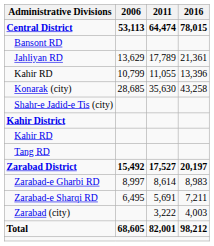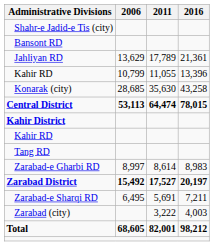 <table class="wikitable">
 <tr>
 <th>Administrative Divisions</th>
 <th>2006</th>
 <th>2011</th>
 <th>2016</th>
 </tr>
 <tr>
-<td><strong><a href='#'>Central District</a></strong></td>
-<td style="text-align: right;"><strong>53,113</strong></td>
-<td style="text-align: right;"><strong>64,474</strong></td>
-<td style="text-align: right;"><strong>78,015</strong></td>
+<td style="padding-left: 1em;"><a href='#'>Shahr-e Jadid-e Tis</a> (city)</td>
+<td style="text-align: right;"></td>
+<td style="text-align: right;"></td>
+<td style="text-align: right;"></td>
 </tr>
 <tr>
 <td style="padding-left: 1em;"><a href='#'>Bansont RD</a></td>
 <td style="text-align: right;"></td>
 <td style="text-align: right;"></td>
 <td style="text-align: right;"></td>
 </tr>
 <tr>
 <td style="padding-left: 1em;"><a href='#'>Jahliyan RD</a></td>
 <td style="text-align: right;">13,629</td>
 <td style="text-align: right;">17,789</td>
 <td style="text-align: right;">21,361</td>
 </tr>
 <tr>
 <td style="padding-left: 1em;">Kahir RD</td>
 <td style="text-align: right;">10,799</td>
 <td style="text-align: right;">11,055</td>
 <td style="text-align: right;">13,396</td>
 </tr>
 <tr>
 <td style="padding-left: 1em;"><a href='#'>Konarak</a> (city)</td>
 <td style="text-align: right;">28,685</td>
 <td style="text-align: right;">35,630</td>
 <td style="text-align: right;">43,258</td>
 </tr>
 <tr>
-<td style="padding-left: 1em;"><a href='#'>Shahr-e Jadid-e Tis</a> (city)</td>
-<td style="text-align: right;"></td>
-<td style="text-align: right;"></td>
-<td style="text-align: right;"></td>
+<td><strong><a href='#'>Central District</a></strong></td>
+<td style="text-align: right;"><strong>53,113</strong></td>
+<td style="text-align: right;"><strong>64,474</strong></td>
+<td style="text-align: right;"><strong>78,015</strong></td>
 </tr>
 <tr>
 <td><strong><a href='#'>Kahir District</a></strong></td>
 <td style="text-align: right;"></td>
 <td style="text-align: right;"></td>
 <td style="text-align: right;"></td>
 </tr>
 <tr>
 <td style="padding-left: 1em;"><a href='#'>Kahir RD</a></td>
 <td style="text-align: right;"></td>
 <td style="text-align: right;"></td>
 <td style="text-align: right;"></td>
 </tr>
 <tr>
 <td style="padding-left: 1em;"><a href='#'>Tang RD</a></td>
 <td style="text-align: right;"></td>
 <td style="text-align: right;"></td>
 <td style="text-align: right;"></td>
 </tr>
 <tr>
+<td style="padding-left: 1em;"><a href='#'>Zarabad-e Gharbi RD</a></td>
+<td style="text-align: right;">8,997</td>
+<td style="text-align: right;">8,614</td>
+<td style="text-align: right;">8,983</td>
+</tr>
+<tr>
 <td><strong><a href='#'>Zarabad District</a></strong></td>
 <td style="text-align: right;"><strong>15,492</strong></td>
 <td style="text-align: right;"><strong>17,527</strong></td>
 <td style="text-align: right;"><strong>20,197</strong></td>
-</tr>
-<tr>
-<td style="padding-left: 1em;"><a href='#'>Zarabad-e Gharbi RD</a></td>
-<td style="text-align: right;">8,997</td>
-<td style="text-align: right;">8,614</td>
-<td style="text-align: right;">8,983</td>
 </tr>
 <tr>
 <td style="padding-left: 1em;"><a href='#'>Zarabad-e Sharqi RD</a></td>
 <td style="text-align: right;">6,495</td>
 <td style="text-align: right;">5,691</td>
 <td style="text-align: right;">7,211</td>
 </tr>
 <tr>
 <td style="padding-left: 1em;"><a href='#'>Zarabad</a> (city)</td>
 <td style="text-align: right;"></td>
 <td style="text-align: right;">3,222</td>
 <td style="text-align: right;">4,003</td>
 </tr>
 <tr>
 <td><strong>Total</strong></td>
 <td style="text-align: right;"><strong>68,605</strong></td>
 <td style="text-align: right;"><strong>82,001</strong></td>
 <td style="text-align: right;"><strong>98,212</strong></td>
 </tr>
 <tr>
 <td colspan=4></td>
 </tr>
 </table>
